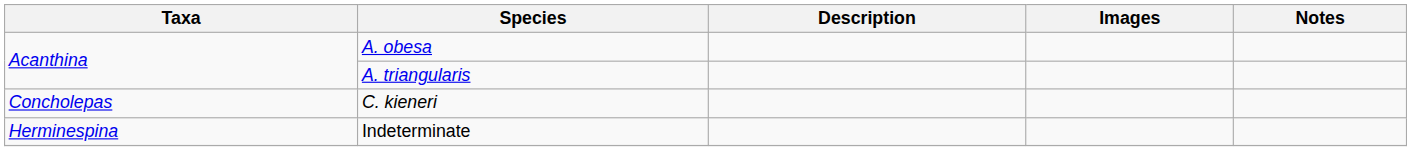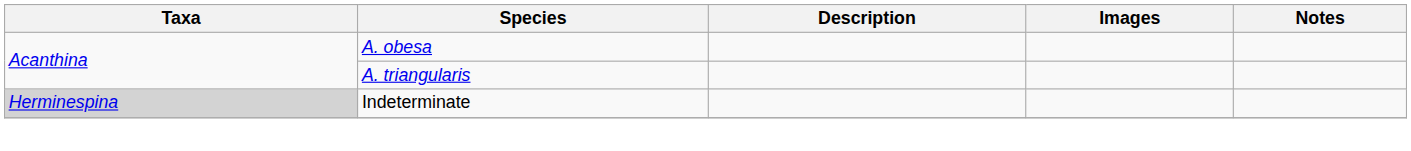 <table class="wikitable"  style="margin:auto; width:100%;">
 <tr>
 <th>Taxa</th>
 <th>Species</th>
 <th>Description</th>
 <th>Images</th>
 <th class=unsortable>Notes</th>
 </tr>
 <tr>
 <td rowspan = "2"><em><a href='#'>Acanthina</a></em></td>
 <td><em><a href='#'>A. obesa</a></em></td>
 <td></td>
 <td></td>
 <td></td>
 </tr>
 <tr>
 <td><em><a href='#'>A. triangularis</a></em></td>
 <td></td>
 <td></td>
 <td></td>
 </tr>
 <tr>
-<td><em><a href='#'>Concholepas</a></em></td>
-<td><em>C. kieneri</em></td>
-<td></td>
-<td></td>
-<td></td>
-</tr>
-<tr>
-<td><em><a href='#'>Herminespina</a></em></td>
+<td style="background: lightgrey;"><em><a href='#'>Herminespina</a></em></td>
 <td>Indeterminate</td>
 <td></td>
 <td></td>
 <td></td>
 </tr>
 <tr>
 </tr>
 </table>
